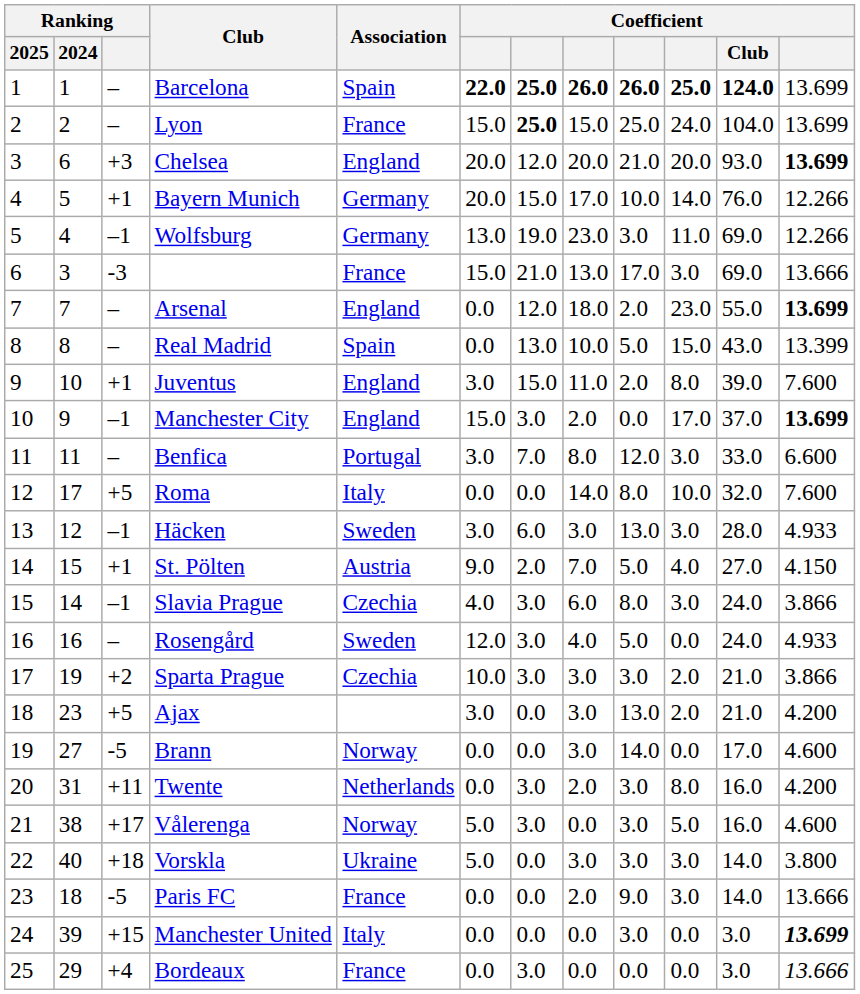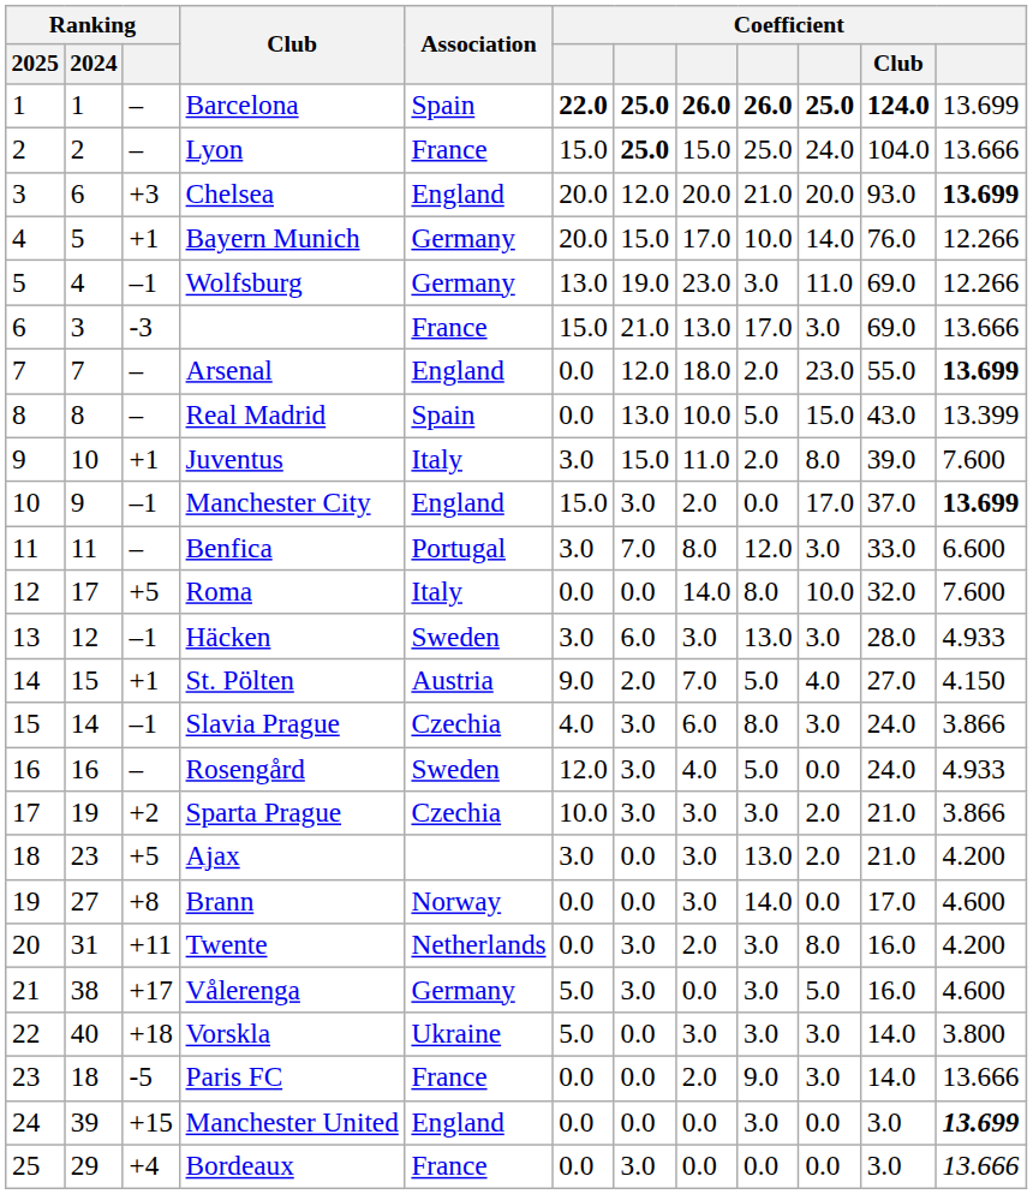 <table class="wikitable sortable">
 <tr style=font-size:85%>
 <th colspan="3">Ranking</th>
 <th rowspan="2">Club</th>
 <th rowspan="2">Association</th>
 <th colspan="8">Coefficient</th>
 </tr>
 <tr style=font-size:85%>
 <th>2025</th>
 <th>2024</th>
 <th data-sort-type="number"></th>
 <th></th>
 <th></th>
 <th></th>
 <th></th>
 <th></th>
 <th>Club</th>
 <th></th>
 </tr>
 <tr bgcolor=#FFFFFF>
 <td>1</td>
 <td>1</td>
 <td> –</td>
 <td><a href='#'>Barcelona</a></td>
 <td> <a href='#'>Spain</a></td>
 <td><strong>22.0</strong></td>
 <td><strong>25.0</strong></td>
 <td><strong>26.0</strong></td>
 <td><strong>26.0</strong></td>
 <td><strong>25.0</strong></td>
 <td><strong>124.0</strong></td>
 <td>13.699</td>
 </tr>
 <tr bgcolor=#FFFFFF>
 <td>2</td>
 <td>2</td>
 <td> –</td>
 <td><a href='#'>Lyon</a></td>
 <td> <a href='#'>France</a></td>
 <td>15.0</td>
 <td><strong>25.0</strong></td>
 <td>15.0</td>
 <td>25.0</td>
 <td>24.0</td>
 <td>104.0</td>
-<td>13.699</td>
+<td>13.666</td>
 </tr>
 <tr bgcolor=#FFFFFF>
 <td>3</td>
 <td>6</td>
 <td> +3</td>
 <td><a href='#'>Chelsea</a></td>
 <td> <a href='#'>England</a></td>
 <td>20.0</td>
 <td>12.0</td>
 <td>20.0</td>
 <td>21.0</td>
 <td>20.0</td>
 <td>93.0</td>
 <td><strong>13.699</strong></td>
 </tr>
 <tr bgcolor=#FFFFFF>
 <td>4</td>
 <td>5</td>
 <td> +1</td>
 <td><a href='#'>Bayern Munich</a></td>
 <td> <a href='#'>Germany</a></td>
 <td>20.0</td>
 <td>15.0</td>
 <td>17.0</td>
 <td>10.0</td>
 <td>14.0</td>
 <td>76.0</td>
 <td>12.266</td>
 </tr>
 <tr bgcolor=#FFFFFF>
 <td>5</td>
 <td>4</td>
 <td> –1</td>
 <td><a href='#'>Wolfsburg</a></td>
 <td> <a href='#'>Germany</a></td>
 <td>13.0</td>
 <td>19.0</td>
 <td>23.0</td>
 <td>3.0</td>
 <td>11.0</td>
 <td>69.0</td>
 <td>12.266</td>
 </tr>
 <tr bgcolor=#FFFFFF>
 <td>6</td>
 <td>3</td>
 <td> -3</td>
 <td></td>
 <td> <a href='#'>France</a></td>
 <td>15.0</td>
 <td>21.0</td>
 <td>13.0</td>
 <td>17.0</td>
 <td>3.0</td>
 <td>69.0</td>
 <td>13.666</td>
 </tr>
 <tr bgcolor= #FFFFFF>
 <td>7</td>
 <td>7</td>
 <td> –</td>
 <td><a href='#'>Arsenal</a></td>
 <td> <a href='#'>England</a></td>
 <td>0.0</td>
 <td>12.0</td>
 <td>18.0</td>
 <td>2.0</td>
 <td>23.0</td>
 <td>55.0</td>
 <td><strong>13.699</strong></td>
 </tr>
 <tr bgcolor=#FFFFFF>
 <td>8</td>
 <td>8</td>
 <td> –</td>
 <td><a href='#'>Real Madrid</a></td>
 <td> <a href='#'>Spain</a></td>
 <td>0.0</td>
 <td>13.0</td>
 <td>10.0</td>
 <td>5.0</td>
 <td>15.0</td>
 <td>43.0</td>
 <td>13.399</td>
 </tr>
 <tr bgcolor=#FFFFFF>
 <td>9</td>
 <td>10</td>
 <td> +1</td>
 <td><a href='#'>Juventus</a></td>
-<td> <a href='#'>England</a></td>
+<td> <a href='#'>Italy</a></td>
 <td>3.0</td>
 <td>15.0</td>
 <td>11.0</td>
 <td>2.0</td>
 <td>8.0</td>
 <td>39.0</td>
 <td>7.600</td>
 </tr>
 <tr bgcolor=FFFFFF>
 <td>10</td>
 <td>9</td>
 <td> –1</td>
 <td><a href='#'>Manchester City</a></td>
 <td> <a href='#'>England</a></td>
 <td>15.0</td>
 <td>3.0</td>
 <td>2.0</td>
 <td>0.0</td>
 <td>17.0</td>
 <td>37.0</td>
 <td><strong>13.699</strong></td>
 </tr>
 <tr bgcolor="#FFFFFF">
 <td>11</td>
 <td>11</td>
 <td> –</td>
 <td><a href='#'>Benfica</a></td>
 <td> <a href='#'>Portugal</a></td>
 <td>3.0</td>
 <td>7.0</td>
 <td>8.0</td>
 <td>12.0</td>
 <td>3.0</td>
 <td>33.0</td>
 <td>6.600</td>
 </tr>
 <tr bgcolor="#FFFFFF">
 <td>12</td>
 <td>17</td>
 <td> +5</td>
 <td><a href='#'>Roma</a></td>
 <td> <a href='#'>Italy</a></td>
 <td>0.0</td>
 <td>0.0</td>
 <td>14.0</td>
 <td>8.0</td>
 <td>10.0</td>
 <td>32.0</td>
 <td>7.600</td>
 </tr>
 <tr bgcolor=#FFFFFF>
 <td>13</td>
 <td>12</td>
 <td> –1</td>
 <td><a href='#'>Häcken</a></td>
 <td> <a href='#'>Sweden</a></td>
 <td>3.0</td>
 <td>6.0</td>
 <td>3.0</td>
 <td>13.0</td>
 <td>3.0</td>
 <td>28.0</td>
 <td>4.933</td>
 </tr>
 <tr bgcolor=#FFFFFF>
 <td>14</td>
 <td>15</td>
 <td> +1</td>
 <td><a href='#'>St. Pölten</a></td>
 <td> <a href='#'>Austria</a></td>
 <td>9.0</td>
 <td>2.0</td>
 <td>7.0</td>
 <td>5.0</td>
 <td>4.0</td>
 <td>27.0</td>
 <td>4.150</td>
 </tr>
 <tr bgcolor=#FFFFFF>
 <td>15</td>
 <td>14</td>
 <td> –1</td>
 <td><a href='#'>Slavia Prague</a></td>
 <td> <a href='#'>Czechia</a></td>
 <td>4.0</td>
 <td>3.0</td>
 <td>6.0</td>
 <td>8.0</td>
 <td>3.0</td>
 <td>24.0</td>
 <td>3.866</td>
 </tr>
 <tr bgcolor=#FFFFFF>
 <td>16</td>
 <td>16</td>
 <td> –</td>
 <td><a href='#'>Rosengård</a></td>
 <td> <a href='#'>Sweden</a></td>
 <td>12.0</td>
 <td>3.0</td>
 <td>4.0</td>
 <td>5.0</td>
 <td>0.0</td>
 <td>24.0</td>
 <td>4.933</td>
 </tr>
 <tr bgcolor=#FFFFFF>
 <td>17</td>
 <td>19</td>
 <td> +2</td>
 <td><a href='#'>Sparta Prague</a></td>
 <td> <a href='#'>Czechia</a></td>
 <td>10.0</td>
 <td>3.0</td>
 <td>3.0</td>
 <td>3.0</td>
 <td>2.0</td>
 <td>21.0</td>
 <td>3.866</td>
 </tr>
 <tr bgcolor=#FFFFFF>
 <td>18</td>
 <td>23</td>
 <td> +5</td>
 <td><a href='#'>Ajax</a></td>
 <td></td>
 <td>3.0</td>
 <td>0.0</td>
 <td>3.0</td>
 <td>13.0</td>
 <td>2.0</td>
 <td>21.0</td>
 <td>4.200</td>
 </tr>
 <tr bgcolor=#FFFFFF>
 <td>19</td>
 <td>27</td>
-<td> -5</td>
+<td> +8</td>
 <td><a href='#'>Brann</a></td>
 <td> <a href='#'>Norway</a></td>
 <td>0.0</td>
 <td>0.0</td>
 <td>3.0</td>
 <td>14.0</td>
 <td>0.0</td>
 <td>17.0</td>
 <td>4.600</td>
 </tr>
 <tr bgcolor=#FFFFFF>
 <td>20</td>
 <td>31</td>
 <td> +11</td>
 <td><a href='#'>Twente</a></td>
 <td> <a href='#'>Netherlands</a></td>
 <td>0.0</td>
 <td>3.0</td>
 <td>2.0</td>
 <td>3.0</td>
 <td>8.0</td>
 <td>16.0</td>
 <td>4.200</td>
 </tr>
 <tr bgcolor=#FFFFFF>
 <td>21</td>
 <td>38</td>
 <td> +17</td>
 <td><a href='#'>Vålerenga</a></td>
-<td> <a href='#'>Norway</a></td>
+<td> <a href='#'>Germany</a></td>
 <td>5.0</td>
 <td>3.0</td>
 <td>0.0</td>
 <td>3.0</td>
 <td>5.0</td>
 <td>16.0</td>
 <td>4.600</td>
 </tr>
 <tr bgcolor=#FFFFFF>
 <td>22</td>
 <td>40</td>
 <td> +18</td>
 <td><a href='#'>Vorskla</a></td>
 <td> <a href='#'>Ukraine</a></td>
 <td>5.0</td>
 <td>0.0</td>
 <td>3.0</td>
 <td>3.0</td>
 <td>3.0</td>
 <td>14.0</td>
 <td>3.800</td>
 </tr>
 <tr bgcolor=#FFFFFF>
 <td>23</td>
 <td>18</td>
 <td> -5</td>
 <td><a href='#'>Paris FC</a></td>
 <td> <a href='#'>France</a></td>
 <td>0.0</td>
 <td>0.0</td>
 <td>2.0</td>
 <td>9.0</td>
 <td>3.0</td>
 <td>14.0</td>
 <td>13.666</td>
 </tr>
 <tr bgcolor=#FFFFFF>
 <td>24</td>
 <td>39</td>
 <td> +15</td>
 <td><a href='#'>Manchester United</a></td>
-<td> <a href='#'>Italy</a></td>
+<td> <a href='#'>England</a></td>
 <td>0.0</td>
 <td>0.0</td>
 <td>0.0</td>
 <td>3.0</td>
 <td>0.0</td>
 <td>3.0</td>
 <td><strong><em>13.699</em></strong></td>
 </tr>
 <tr bgcolor=#FFFFFF>
 <td>25</td>
 <td>29</td>
 <td> +4</td>
 <td><a href='#'>Bordeaux</a></td>
 <td> <a href='#'>France</a></td>
 <td>0.0</td>
 <td>3.0</td>
 <td>0.0</td>
 <td>0.0</td>
 <td>0.0</td>
 <td>3.0</td>
 <td><em>13.666</em></td>
 </tr>
 </table>
